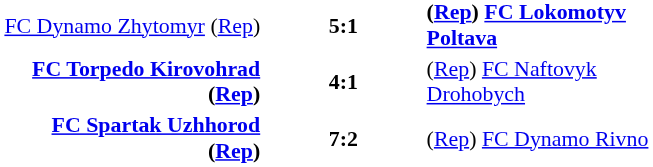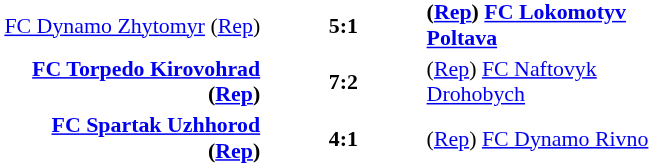 <table width=100% cellspacing=1>
 <tr>
 <th width=20%></th>
 <th width=12%></th>
 <th width=20%></th>
 <th></th>
 </tr>
 <tr style=font-size:90%>
 <td align=right><a href='#'>FC Dynamo Zhytomyr</a> (<a href='#'>Rep</a>)</td>
 <td align=center><strong>5:1</strong></td>
 <td><strong>(<a href='#'>Rep</a>) <a href='#'>FC Lokomotyv Poltava</a></strong></td>
 </tr>
 <tr style=font-size:90%>
 <td align=right><strong><a href='#'>FC Torpedo Kirovohrad</a> (<a href='#'>Rep</a>)</strong></td>
-<td align=center><strong>4:1</strong></td>
+<td align=center><strong>7:2</strong></td>
 <td>(<a href='#'>Rep</a>) <a href='#'>FC Naftovyk Drohobych</a></td>
 </tr>
 <tr style=font-size:90%>
 <td align=right><strong><a href='#'>FC Spartak Uzhhorod</a> (<a href='#'>Rep</a>)</strong></td>
-<td align=center><strong>7:2</strong></td>
+<td align=center><strong>4:1</strong></td>
 <td>(<a href='#'>Rep</a>) <a href='#'>FC Dynamo Rivno</a></td>
 </tr>
 </table>
